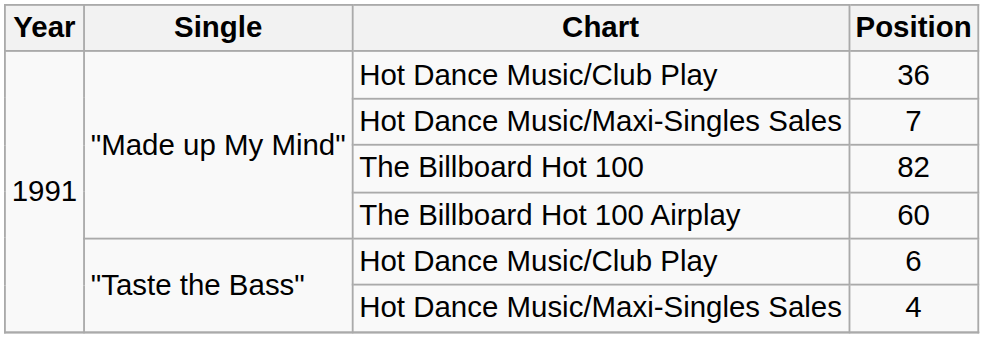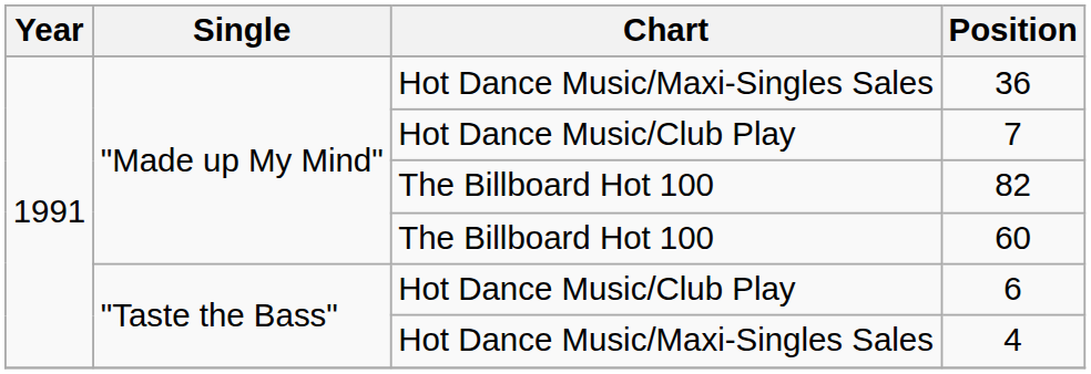 <table class="wikitable">
 <tr>
 <th>Year</th>
 <th>Single</th>
 <th>Chart</th>
 <th>Position</th>
 </tr>
 <tr>
 <td rowspan="6">1991</td>
 <td rowspan="4">"Made up My Mind"</td>
-<td>Hot Dance Music/Club Play</td>
+<td>Hot Dance Music/Maxi-Singles Sales</td>
 <td align="center">36</td>
 </tr>
 <tr>
-<td>Hot Dance Music/Maxi-Singles Sales</td>
+<td>Hot Dance Music/Club Play</td>
 <td align="center">7</td>
 </tr>
 <tr>
 <td>The Billboard Hot 100</td>
 <td align="center">82</td>
 </tr>
 <tr>
-<td>The Billboard Hot 100 Airplay</td>
+<td>The Billboard Hot 100</td>
 <td align="center">60</td>
 </tr>
 <tr>
 <td rowspan="2">"Taste the Bass"</td>
 <td>Hot Dance Music/Club Play</td>
 <td align="center">6</td>
 </tr>
 <tr>
 <td>Hot Dance Music/Maxi-Singles Sales</td>
 <td align="center">4</td>
 </tr>
 <tr>
 </tr>
 </table>
